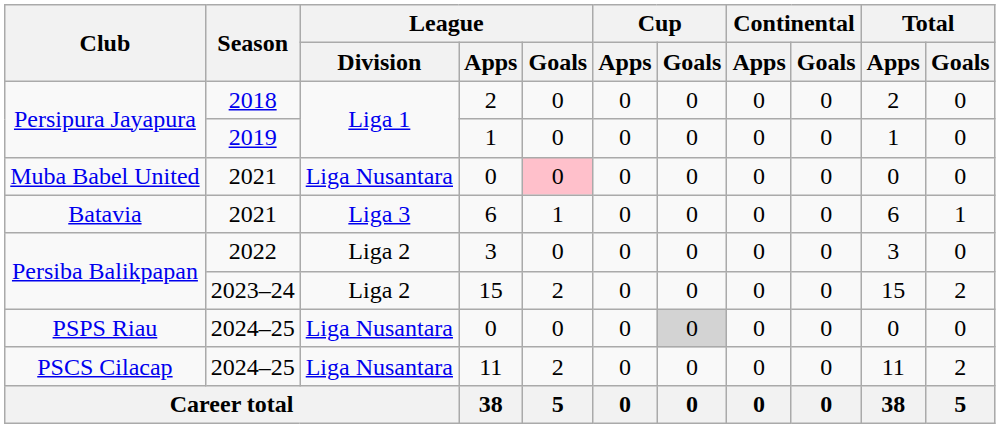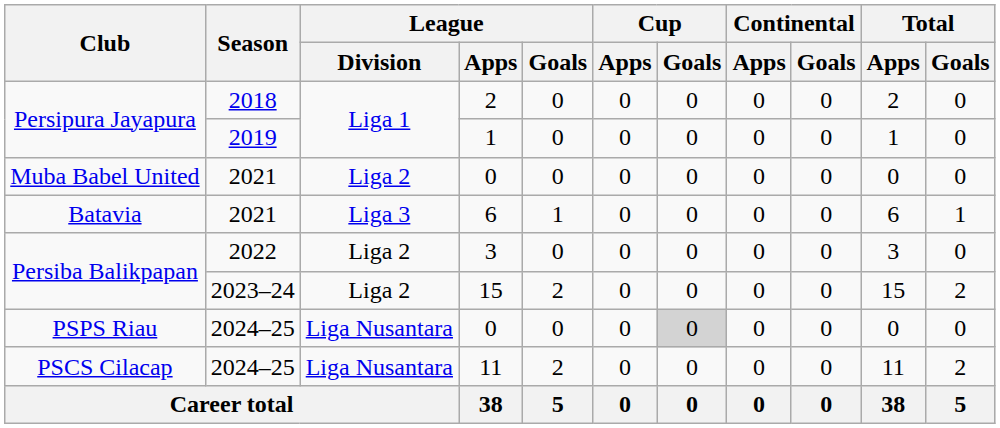 <table class="wikitable" style="text-align:center">
 <tr>
 <th rowspan="2">Club</th>
 <th rowspan="2">Season</th>
 <th colspan="3">League</th>
 <th colspan="2">Cup</th>
 <th colspan="2">Continental</th>
 <th colspan="2">Total</th>
 </tr>
 <tr>
 <th>Division</th>
 <th>Apps</th>
 <th>Goals</th>
 <th>Apps</th>
 <th>Goals</th>
 <th>Apps</th>
 <th>Goals</th>
 <th>Apps</th>
 <th>Goals</th>
 </tr>
 <tr>
 <td rowspan="2" valign="center"><a href='#'>Persipura Jayapura</a></td>
 <td><a href='#'>2018</a></td>
 <td rowspan="2" valign="center"><a href='#'>Liga 1</a></td>
 <td>2</td>
 <td>0</td>
 <td>0</td>
 <td>0</td>
 <td>0</td>
 <td>0</td>
 <td>2</td>
 <td>0</td>
 </tr>
 <tr>
 <td><a href='#'>2019</a></td>
 <td>1</td>
 <td>0</td>
 <td>0</td>
 <td>0</td>
 <td>0</td>
 <td>0</td>
 <td>1</td>
 <td>0</td>
 </tr>
 <tr>
 <td rowspan="1" valign="center"><a href='#'>Muba Babel United</a></td>
 <td>2021</td>
-<td rowspan="1" valign="center"><a href='#'>Liga Nusantara</a></td>
+<td rowspan="1" valign="center"><a href='#'>Liga 2</a></td>
 <td>0</td>
-<td style="background: pink;">0</td>
+<td>0</td>
 <td>0</td>
 <td>0</td>
 <td>0</td>
 <td>0</td>
 <td>0</td>
 <td>0</td>
 </tr>
 <tr>
 <td rowspan="1" valign="center"><a href='#'>Batavia</a></td>
 <td>2021</td>
 <td rowspan="1" valign="center"><a href='#'>Liga 3</a></td>
 <td>6</td>
 <td>1</td>
 <td>0</td>
 <td>0</td>
 <td>0</td>
 <td>0</td>
 <td>6</td>
 <td>1</td>
 </tr>
 <tr>
 <td rowspan="2" valign="center"><a href='#'>Persiba Balikpapan</a></td>
 <td>2022</td>
 <td rowspan="1" valign="center">Liga 2</td>
 <td>3</td>
 <td>0</td>
 <td>0</td>
 <td>0</td>
 <td>0</td>
 <td>0</td>
 <td>3</td>
 <td>0</td>
 </tr>
 <tr>
 <td>2023–24</td>
 <td rowspan="1" valign="center">Liga 2</td>
 <td>15</td>
 <td>2</td>
 <td>0</td>
 <td>0</td>
 <td>0</td>
 <td>0</td>
 <td>15</td>
 <td>2</td>
 </tr>
 <tr>
 <td rowspan="1" valign="center"><a href='#'>PSPS Riau</a></td>
 <td>2024–25</td>
 <td rowspan="1" valign="center"><a href='#'>Liga Nusantara</a></td>
 <td>0</td>
 <td>0</td>
 <td>0</td>
 <td style="background: lightgrey;">0</td>
 <td>0</td>
 <td>0</td>
 <td>0</td>
 <td>0</td>
 </tr>
 <tr>
 <td rowspan="1" valign="center"><a href='#'>PSCS Cilacap</a></td>
 <td>2024–25</td>
 <td rowspan="1" valign="center"><a href='#'>Liga Nusantara</a></td>
 <td>11</td>
 <td>2</td>
 <td>0</td>
 <td>0</td>
 <td>0</td>
 <td>0</td>
 <td>11</td>
 <td>2</td>
 </tr>
 <tr>
 <th colspan="3">Career total</th>
 <th>38</th>
 <th>5</th>
 <th>0</th>
 <th>0</th>
 <th>0</th>
 <th>0</th>
 <th>38</th>
 <th>5</th>
 </tr>
 </table>
